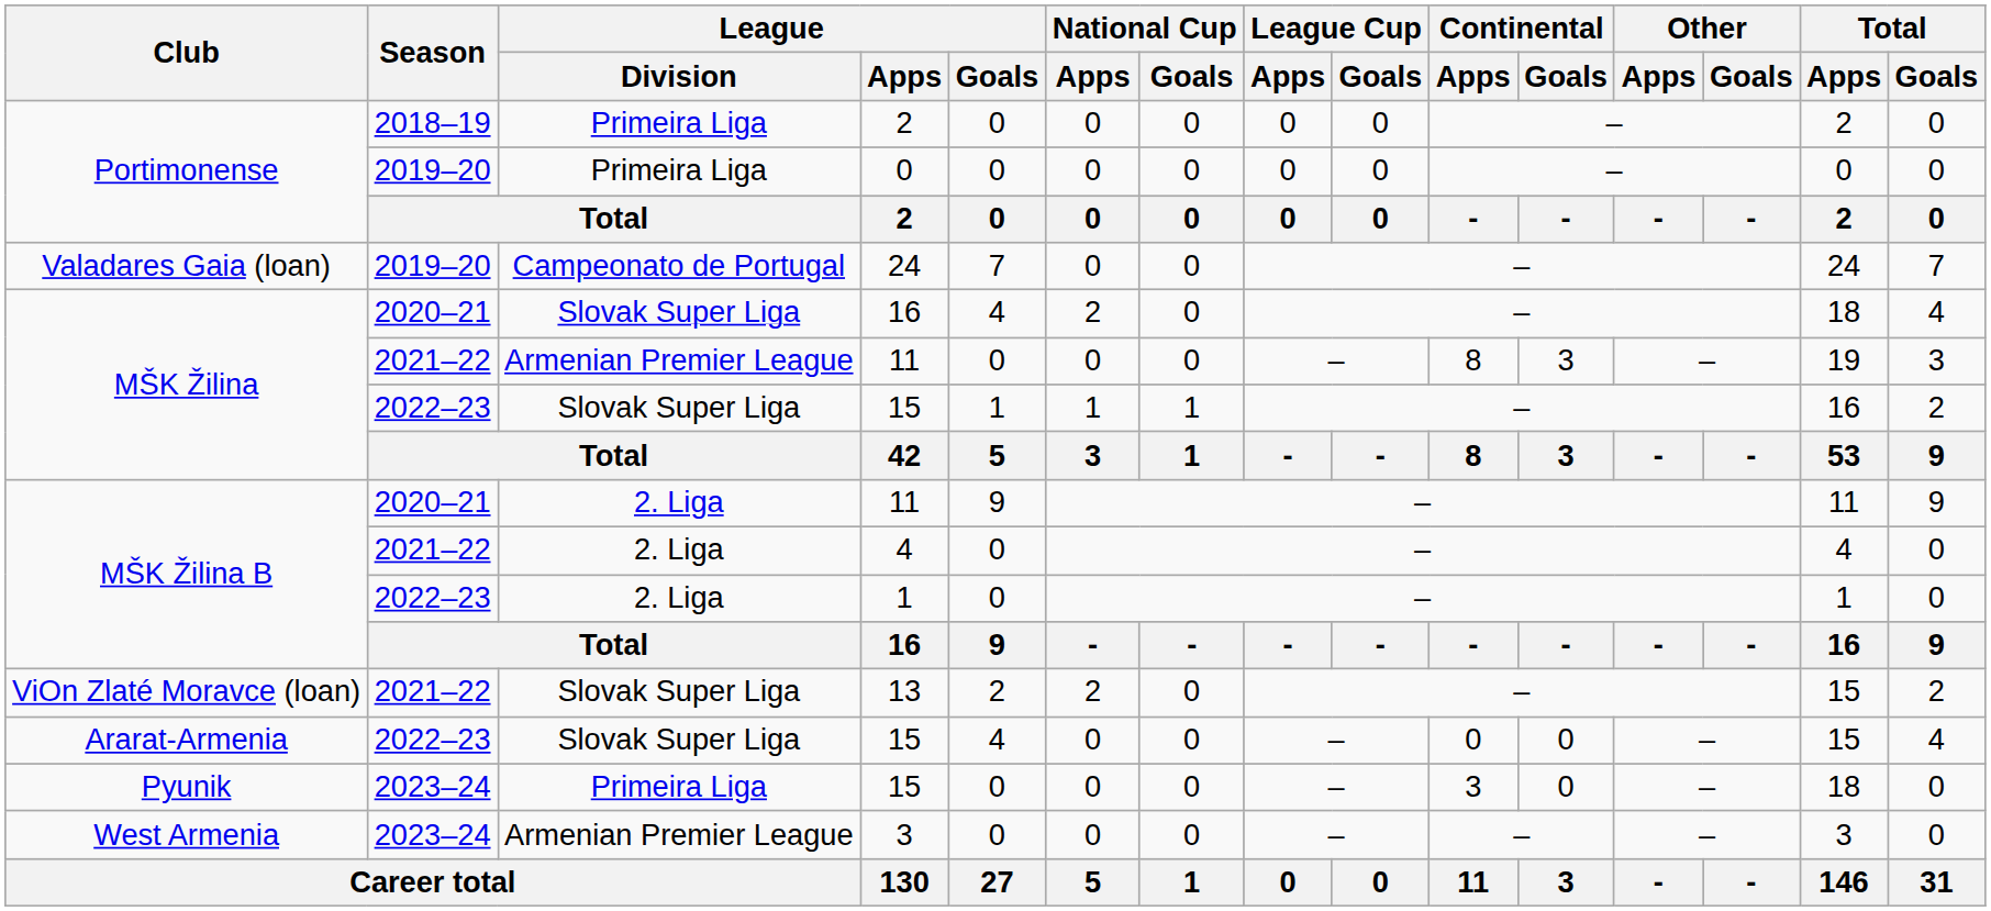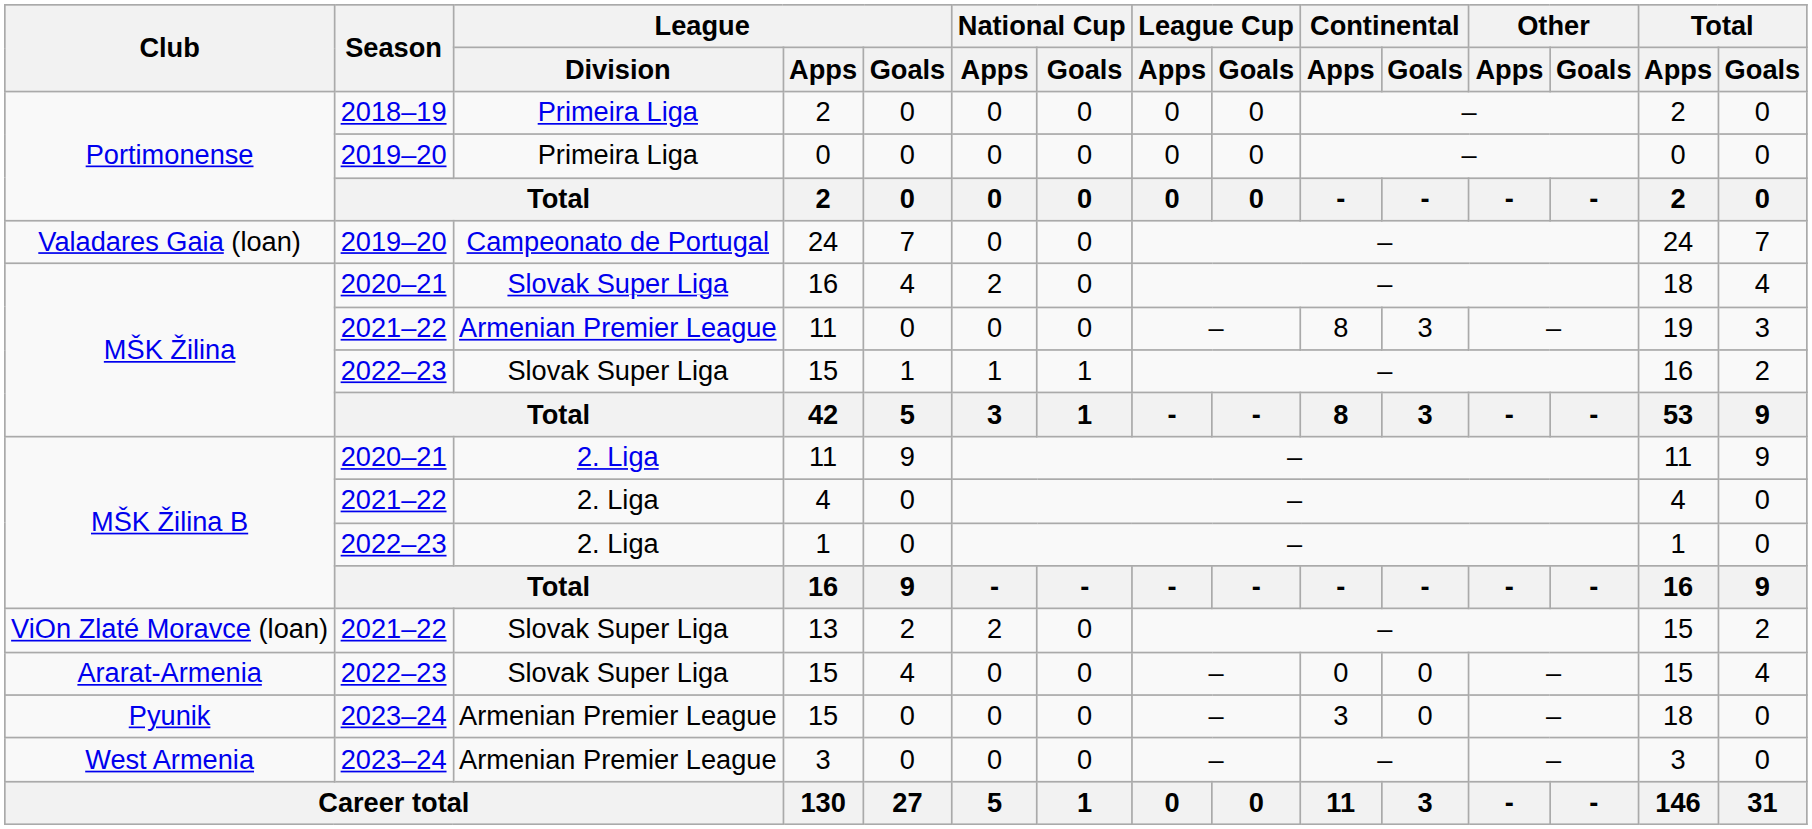 <table class="wikitable" style="text-align: center">
 <tr>
 <th rowspan="2">Club</th>
 <th rowspan="2">Season</th>
 <th colspan="3">League</th>
 <th colspan="2">National Cup</th>
 <th colspan="2">League Cup</th>
 <th colspan="2">Continental</th>
 <th colspan="2">Other</th>
 <th colspan="2">Total</th>
 </tr>
 <tr>
 <th>Division</th>
 <th>Apps</th>
 <th>Goals</th>
 <th>Apps</th>
 <th>Goals</th>
 <th>Apps</th>
 <th>Goals</th>
 <th>Apps</th>
 <th>Goals</th>
 <th>Apps</th>
 <th>Goals</th>
 <th>Apps</th>
 <th>Goals</th>
 </tr>
 <tr>
 <td rowspan="3"><a href='#'>Portimonense</a></td>
 <td><a href='#'>2018–19</a></td>
 <td><a href='#'>Primeira Liga</a></td>
 <td>2</td>
 <td>0</td>
 <td>0</td>
 <td>0</td>
 <td>0</td>
 <td>0</td>
 <td colspan="4">–</td>
 <td>2</td>
 <td>0</td>
 </tr>
 <tr>
 <td><a href='#'>2019–20</a></td>
 <td>Primeira Liga</td>
 <td>0</td>
 <td>0</td>
 <td>0</td>
 <td>0</td>
 <td>0</td>
 <td>0</td>
 <td colspan="4">–</td>
 <td>0</td>
 <td>0</td>
 </tr>
 <tr>
 <th colspan="2">Total</th>
 <th>2</th>
 <th>0</th>
 <th>0</th>
 <th>0</th>
 <th>0</th>
 <th>0</th>
 <th>-</th>
 <th>-</th>
 <th>-</th>
 <th>-</th>
 <th>2</th>
 <th>0</th>
 </tr>
 <tr>
 <td><a href='#'>Valadares Gaia</a> (loan)</td>
 <td><a href='#'>2019–20</a></td>
 <td><a href='#'>Campeonato de Portugal</a></td>
 <td>24</td>
 <td>7</td>
 <td>0</td>
 <td>0</td>
 <td colspan="6">–</td>
 <td>24</td>
 <td>7</td>
 </tr>
 <tr>
 <td rowspan="4"><a href='#'>MŠK Žilina</a></td>
 <td><a href='#'>2020–21</a></td>
 <td><a href='#'>Slovak Super Liga</a></td>
 <td>16</td>
 <td>4</td>
 <td>2</td>
 <td>0</td>
 <td colspan="6">–</td>
 <td>18</td>
 <td>4</td>
 </tr>
 <tr>
 <td><a href='#'>2021–22</a></td>
 <td><a href='#'>Armenian Premier League</a></td>
 <td>11</td>
 <td>0</td>
 <td>0</td>
 <td>0</td>
 <td colspan="2">–</td>
 <td>8</td>
 <td>3</td>
 <td colspan="2">–</td>
 <td>19</td>
 <td>3</td>
 </tr>
 <tr>
 <td><a href='#'>2022–23</a></td>
 <td>Slovak Super Liga</td>
 <td>15</td>
 <td>1</td>
 <td>1</td>
 <td>1</td>
 <td colspan="6">–</td>
 <td>16</td>
 <td>2</td>
 </tr>
 <tr>
 <th colspan="2">Total</th>
 <th>42</th>
 <th>5</th>
 <th>3</th>
 <th>1</th>
 <th>-</th>
 <th>-</th>
 <th>8</th>
 <th>3</th>
 <th>-</th>
 <th>-</th>
 <th>53</th>
 <th>9</th>
 </tr>
 <tr>
 <td rowspan="4"><a href='#'>MŠK Žilina B</a></td>
 <td><a href='#'>2020–21</a></td>
 <td><a href='#'>2. Liga</a></td>
 <td>11</td>
 <td>9</td>
 <td colspan="8">–</td>
 <td>11</td>
 <td>9</td>
 </tr>
 <tr>
 <td><a href='#'>2021–22</a></td>
 <td>2. Liga</td>
 <td>4</td>
 <td>0</td>
 <td colspan="8">–</td>
 <td>4</td>
 <td>0</td>
 </tr>
 <tr>
 <td><a href='#'>2022–23</a></td>
 <td>2. Liga</td>
 <td>1</td>
 <td>0</td>
 <td colspan="8">–</td>
 <td>1</td>
 <td>0</td>
 </tr>
 <tr>
 <th colspan="2">Total</th>
 <th>16</th>
 <th>9</th>
 <th>-</th>
 <th>-</th>
 <th>-</th>
 <th>-</th>
 <th>-</th>
 <th>-</th>
 <th>-</th>
 <th>-</th>
 <th>16</th>
 <th>9</th>
 </tr>
 <tr>
 <td><a href='#'>ViOn Zlaté Moravce</a> (loan)</td>
 <td><a href='#'>2021–22</a></td>
 <td>Slovak Super Liga</td>
 <td>13</td>
 <td>2</td>
 <td>2</td>
 <td>0</td>
 <td colspan="6">–</td>
 <td>15</td>
 <td>2</td>
 </tr>
 <tr>
 <td><a href='#'>Ararat-Armenia</a></td>
 <td><a href='#'>2022–23</a></td>
 <td>Slovak Super Liga</td>
 <td>15</td>
 <td>4</td>
 <td>0</td>
 <td>0</td>
 <td colspan="2">–</td>
 <td>0</td>
 <td>0</td>
 <td colspan="2">–</td>
 <td>15</td>
 <td>4</td>
 </tr>
 <tr>
 <td><a href='#'>Pyunik</a></td>
 <td><a href='#'>2023–24</a></td>
-<td><a href='#'>Primeira Liga</a></td>
+<td>Armenian Premier League</td>
 <td>15</td>
 <td>0</td>
 <td>0</td>
 <td>0</td>
 <td colspan="2">–</td>
 <td>3</td>
 <td>0</td>
 <td colspan="2">–</td>
 <td>18</td>
 <td>0</td>
 </tr>
 <tr>
 <td><a href='#'>West Armenia</a></td>
 <td><a href='#'>2023–24</a></td>
 <td>Armenian Premier League</td>
 <td>3</td>
 <td>0</td>
 <td>0</td>
 <td>0</td>
 <td colspan="2">–</td>
 <td colspan="2">–</td>
 <td colspan="2">–</td>
 <td>3</td>
 <td>0</td>
 </tr>
 <tr>
 <th colspan="3">Career total</th>
 <th>130</th>
 <th>27</th>
 <th>5</th>
 <th>1</th>
 <th>0</th>
 <th>0</th>
 <th>11</th>
 <th>3</th>
 <th>-</th>
 <th>-</th>
 <th>146</th>
 <th>31</th>
 </tr>
 </table>
